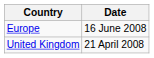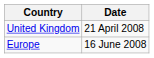 <table class="wikitable">
 <tr>
 <th>Country</th>
 <th>Date</th>
 </tr>
 <tr>
+<td><a href='#'>United Kingdom</a></td>
+<td>21 April 2008</td>
+</tr>
+<tr>
 <td><a href='#'>Europe</a></td>
 <td>16 June 2008</td>
 </tr>
-<tr>
-<td><a href='#'>United Kingdom</a></td>
-<td>21 April 2008</td>
-</tr>
 </table>
